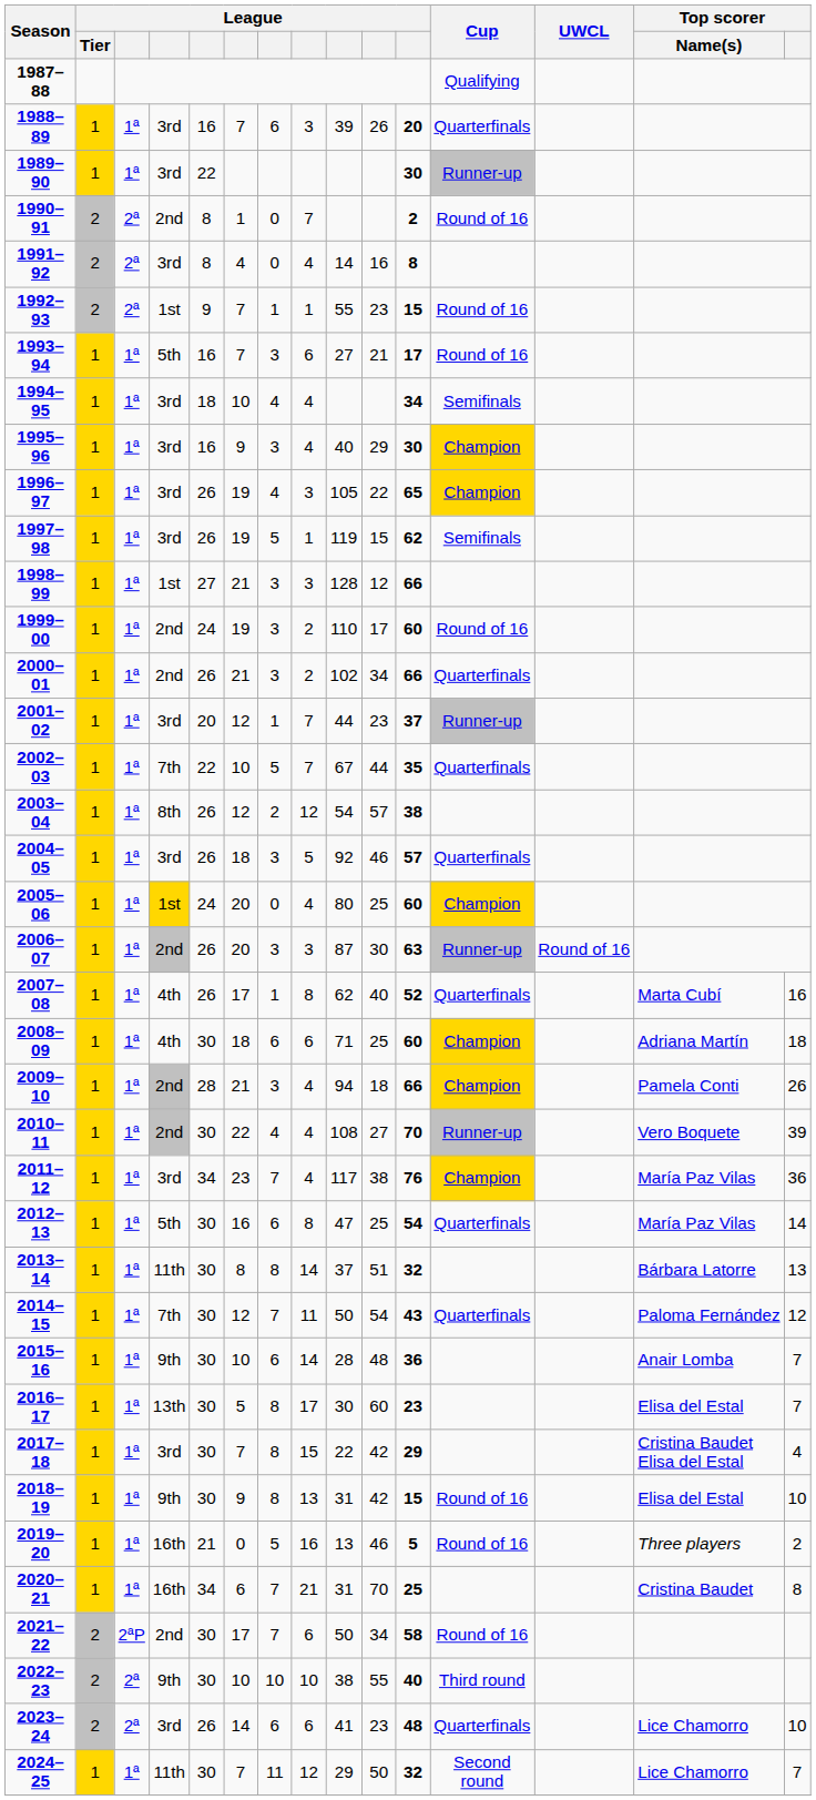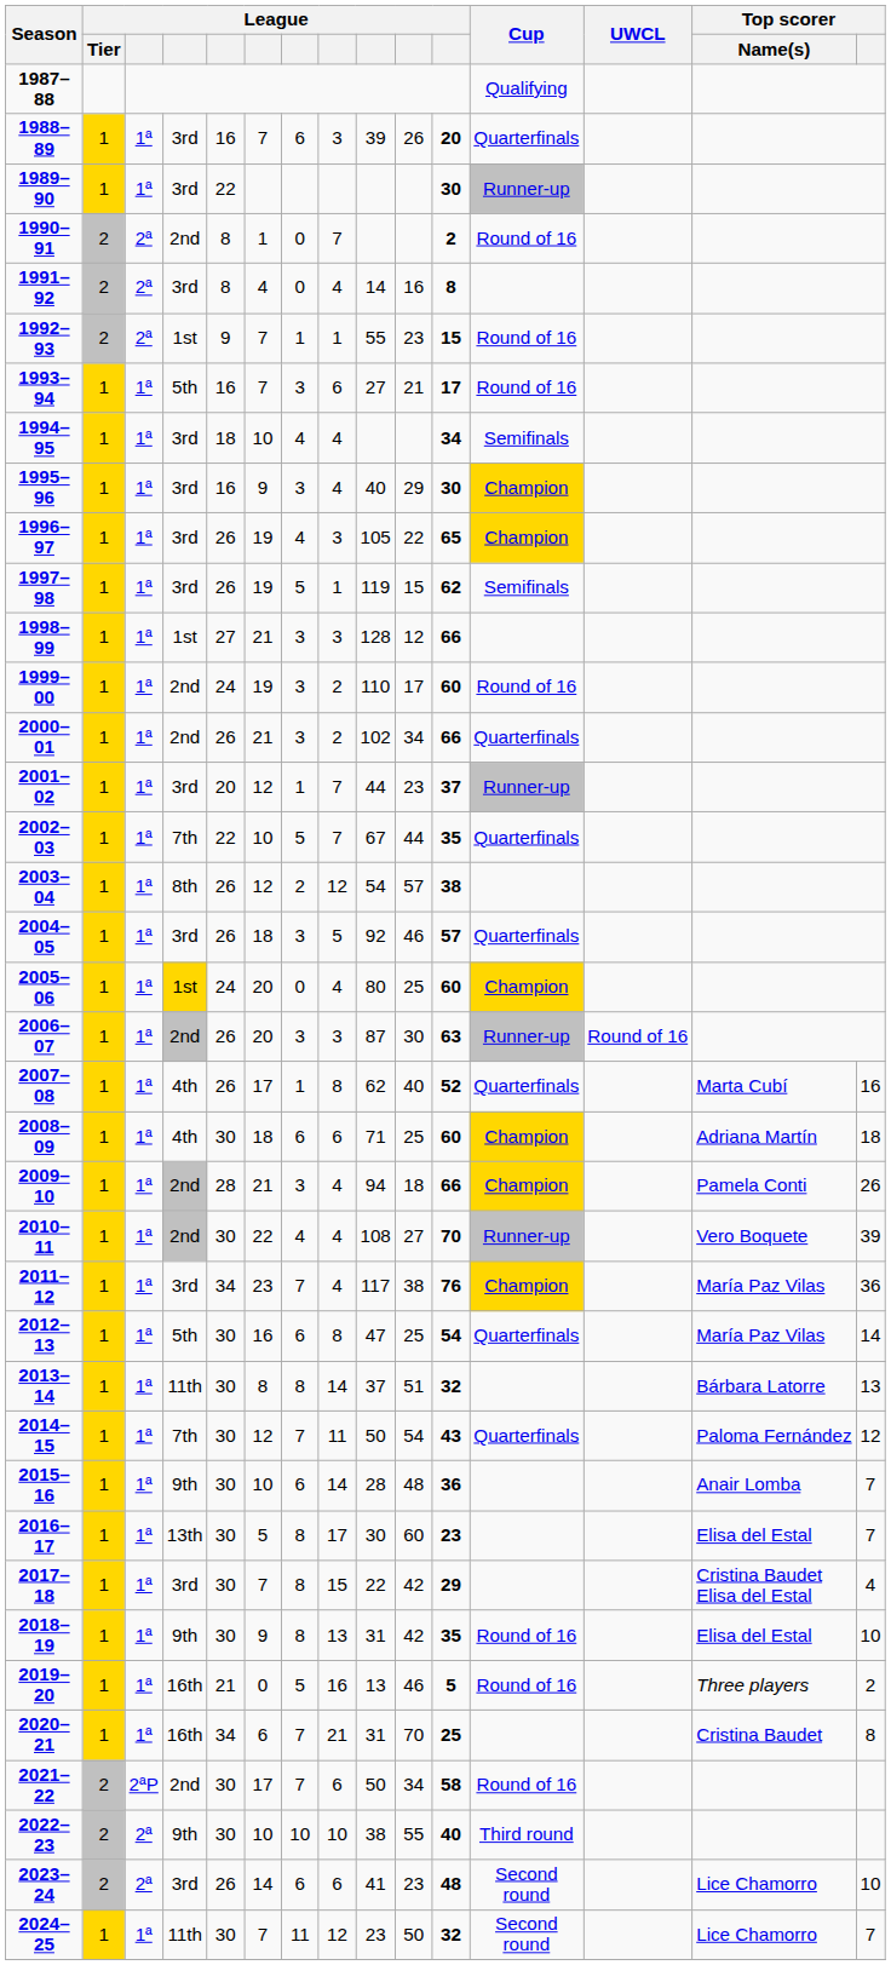 <table class="wikitable" style="text-align: center;">
 <tr>
 <th rowspan=2 width=60>Season</th>
 <th colspan="10">League</th>
 <th rowspan=2 width=40 align=center><a href='#'>Cup</a></th>
 <th rowspan=2><a href='#'>UWCL</a></th>
 <th colspan=2>Top scorer</th>
 </tr>
 <tr>
 <th>Tier</th>
 <th></th>
 <th></th>
 <th width=25></th>
 <th width=25></th>
 <th width=25></th>
 <th width=25></th>
 <th width=25></th>
 <th width=25></th>
 <th width=25></th>
 <th>Name(s)</th>
 <th></th>
 </tr>
 <tr>
 <td><strong>1987–88</strong></td>
 <td></td>
 <td colspan="9"></td>
 <td><a href='#'>Qualifying</a></td>
 <td></td>
 <td colspan="2"></td>
 </tr>
 <tr>
 <td><strong><a href='#'>1988–89</a></strong></td>
 <td bgcolor=gold>1</td>
 <td><a href='#'>1ª</a></td>
 <td>3rd</td>
 <td>16</td>
 <td>7</td>
 <td>6</td>
 <td>3</td>
 <td>39</td>
 <td>26</td>
 <td><strong>20</strong></td>
 <td><a href='#'>Quarterfinals</a></td>
 <td></td>
 <td colspan="2"></td>
 </tr>
 <tr>
 <td><strong><a href='#'>1989–90</a></strong></td>
 <td bgcolor=gold>1</td>
 <td><a href='#'>1ª</a></td>
 <td>3rd</td>
 <td>22</td>
 <td></td>
 <td></td>
 <td></td>
 <td></td>
 <td></td>
 <td><strong>30</strong></td>
 <td bgcolor=silver><a href='#'>Runner-up</a></td>
 <td></td>
 <td colspan="2"></td>
 </tr>
 <tr>
 <td><strong><a href='#'>1990–91</a></strong></td>
 <td bgcolor=silver>2</td>
 <td><a href='#'>2ª</a></td>
 <td>2nd</td>
 <td>8</td>
 <td>1</td>
 <td>0</td>
 <td>7</td>
 <td></td>
 <td></td>
 <td><strong>2</strong></td>
 <td><a href='#'>Round of 16</a></td>
 <td></td>
 <td colspan="2"></td>
 </tr>
 <tr>
 <td><strong><a href='#'>1991–92</a></strong></td>
 <td bgcolor=silver>2</td>
 <td><a href='#'>2ª</a></td>
 <td>3rd</td>
 <td>8</td>
 <td>4</td>
 <td>0</td>
 <td>4</td>
 <td>14</td>
 <td>16</td>
 <td><strong>8</strong></td>
 <td></td>
 <td></td>
 <td colspan="2"></td>
 </tr>
 <tr>
 <td><strong><a href='#'>1992–93</a></strong></td>
 <td bgcolor=silver>2</td>
 <td><a href='#'>2ª</a></td>
 <td>1st</td>
 <td>9</td>
 <td>7</td>
 <td>1</td>
 <td>1</td>
 <td>55</td>
 <td>23</td>
 <td><strong>15</strong></td>
 <td><a href='#'>Round of 16</a></td>
 <td></td>
 <td colspan="2"></td>
 </tr>
 <tr>
 <td><strong><a href='#'>1993–94</a></strong></td>
 <td bgcolor=gold>1</td>
 <td><a href='#'>1ª</a></td>
 <td>5th</td>
 <td>16</td>
 <td>7</td>
 <td>3</td>
 <td>6</td>
 <td>27</td>
 <td>21</td>
 <td><strong>17</strong></td>
 <td><a href='#'>Round of 16</a></td>
 <td></td>
 <td colspan="2"></td>
 </tr>
 <tr>
 <td><strong><a href='#'>1994–95</a></strong></td>
 <td bgcolor=gold>1</td>
 <td><a href='#'>1ª</a></td>
 <td>3rd</td>
 <td>18</td>
 <td>10</td>
 <td>4</td>
 <td>4</td>
 <td></td>
 <td></td>
 <td><strong>34</strong></td>
 <td><a href='#'>Semifinals</a></td>
 <td></td>
 <td colspan="2"></td>
 </tr>
 <tr>
 <td><strong><a href='#'>1995–96</a></strong></td>
 <td bgcolor=gold>1</td>
 <td><a href='#'>1ª</a></td>
 <td>3rd</td>
 <td>16</td>
 <td>9</td>
 <td>3</td>
 <td>4</td>
 <td>40</td>
 <td>29</td>
 <td><strong>30</strong></td>
 <td bgcolor="gold"><a href='#'>Champion</a></td>
 <td></td>
 <td colspan="2"></td>
 </tr>
 <tr>
 <td><strong><a href='#'>1996–97</a></strong></td>
 <td bgcolor=gold>1</td>
 <td><a href='#'>1ª</a></td>
 <td>3rd</td>
 <td>26</td>
 <td>19</td>
 <td>4</td>
 <td>3</td>
 <td>105</td>
 <td>22</td>
 <td><strong>65</strong></td>
 <td bgcolor="gold"><a href='#'>Champion</a></td>
 <td></td>
 <td colspan="2"></td>
 </tr>
 <tr>
 <td><strong><a href='#'>1997–98</a></strong></td>
 <td bgcolor=gold>1</td>
 <td><a href='#'>1ª</a></td>
 <td>3rd</td>
 <td>26</td>
 <td>19</td>
 <td>5</td>
 <td>1</td>
 <td>119</td>
 <td>15</td>
 <td><strong>62</strong></td>
 <td><a href='#'>Semifinals</a></td>
 <td></td>
 <td colspan="2"></td>
 </tr>
 <tr>
 <td><strong><a href='#'>1998–99</a></strong></td>
 <td bgcolor=gold>1</td>
 <td><a href='#'>1ª</a></td>
 <td>1st</td>
 <td>27</td>
 <td>21</td>
 <td>3</td>
 <td>3</td>
 <td>128</td>
 <td>12</td>
 <td><strong>66</strong></td>
 <td></td>
 <td></td>
 <td colspan="2"></td>
 </tr>
 <tr>
 <td><strong><a href='#'>1999–00</a></strong></td>
 <td bgcolor=gold>1</td>
 <td><a href='#'>1ª</a></td>
 <td>2nd</td>
 <td>24</td>
 <td>19</td>
 <td>3</td>
 <td>2</td>
 <td>110</td>
 <td>17</td>
 <td><strong>60</strong></td>
 <td><a href='#'>Round of 16</a></td>
 <td></td>
 <td colspan="2"></td>
 </tr>
 <tr>
 <td><strong><a href='#'>2000–01</a></strong></td>
 <td bgcolor=gold>1</td>
 <td><a href='#'>1ª</a></td>
 <td>2nd</td>
 <td>26</td>
 <td>21</td>
 <td>3</td>
 <td>2</td>
 <td>102</td>
 <td>34</td>
 <td><strong>66</strong></td>
 <td><a href='#'>Quarterfinals</a></td>
 <td></td>
 <td colspan="2"></td>
 </tr>
 <tr>
 <td><strong><a href='#'>2001–02</a></strong></td>
 <td bgcolor=gold>1</td>
 <td><a href='#'>1ª</a></td>
 <td>3rd</td>
 <td>20</td>
 <td>12</td>
 <td>1</td>
 <td>7</td>
 <td>44</td>
 <td>23</td>
 <td><strong>37</strong></td>
 <td bgcolor=silver><a href='#'>Runner-up</a></td>
 <td></td>
 <td colspan="2"></td>
 </tr>
 <tr>
 <td><strong><a href='#'>2002–03</a></strong></td>
 <td bgcolor=gold>1</td>
 <td><a href='#'>1ª</a></td>
 <td>7th</td>
 <td>22</td>
 <td>10</td>
 <td>5</td>
 <td>7</td>
 <td>67</td>
 <td>44</td>
 <td><strong>35</strong></td>
 <td><a href='#'>Quarterfinals</a></td>
 <td></td>
 <td colspan="2"></td>
 </tr>
 <tr>
 <td><strong><a href='#'>2003–04</a></strong></td>
 <td bgcolor=gold>1</td>
 <td><a href='#'>1ª</a></td>
 <td>8th</td>
 <td>26</td>
 <td>12</td>
 <td>2</td>
 <td>12</td>
 <td>54</td>
 <td>57</td>
 <td><strong>38</strong></td>
 <td></td>
 <td></td>
 <td colspan="2"></td>
 </tr>
 <tr>
 <td><strong><a href='#'>2004–05</a></strong></td>
 <td bgcolor=gold>1</td>
 <td><a href='#'>1ª</a></td>
 <td>3rd</td>
 <td>26</td>
 <td>18</td>
 <td>3</td>
 <td>5</td>
 <td>92</td>
 <td>46</td>
 <td><strong>57</strong></td>
 <td><a href='#'>Quarterfinals</a></td>
 <td></td>
 <td colspan="2"></td>
 </tr>
 <tr>
 <td><strong><a href='#'>2005–06</a></strong></td>
 <td bgcolor=gold>1</td>
 <td><a href='#'>1ª</a></td>
 <td bgcolor="gold">1st</td>
 <td>24</td>
 <td>20</td>
 <td>0</td>
 <td>4</td>
 <td>80</td>
 <td>25</td>
 <td><strong>60</strong></td>
 <td bgcolor="gold"><a href='#'>Champion</a></td>
 <td></td>
 <td colspan="2"></td>
 </tr>
 <tr>
 <td><strong><a href='#'>2006–07</a></strong></td>
 <td bgcolor=gold>1</td>
 <td><a href='#'>1ª</a></td>
 <td bgcolor=silver>2nd</td>
 <td>26</td>
 <td>20</td>
 <td>3</td>
 <td>3</td>
 <td>87</td>
 <td>30</td>
 <td><strong>63</strong></td>
 <td bgcolor=silver><a href='#'>Runner-up</a></td>
 <td><a href='#'>Round of 16</a></td>
 <td colspan="2"></td>
 </tr>
 <tr>
 <td><strong><a href='#'>2007–08</a></strong></td>
 <td bgcolor=gold>1</td>
 <td><a href='#'>1ª</a></td>
 <td>4th</td>
 <td>26</td>
 <td>17</td>
 <td>1</td>
 <td>8</td>
 <td>62</td>
 <td>40</td>
 <td><strong>52</strong></td>
 <td><a href='#'>Quarterfinals</a></td>
 <td></td>
 <td align=left> <a href='#'>Marta Cubí</a></td>
 <td>16</td>
 </tr>
 <tr>
 <td><strong><a href='#'>2008–09</a></strong></td>
 <td bgcolor=gold>1</td>
 <td><a href='#'>1ª</a></td>
 <td>4th</td>
 <td>30</td>
 <td>18</td>
 <td>6</td>
 <td>6</td>
 <td>71</td>
 <td>25</td>
 <td><strong>60</strong></td>
 <td bgcolor="gold"><a href='#'>Champion</a></td>
 <td></td>
 <td align=left> <a href='#'>Adriana Martín</a></td>
 <td>18</td>
 </tr>
 <tr>
 <td><strong><a href='#'>2009–10</a></strong></td>
 <td bgcolor=gold>1</td>
 <td><a href='#'>1ª</a></td>
 <td bgcolor=silver>2nd</td>
 <td>28</td>
 <td>21</td>
 <td>3</td>
 <td>4</td>
 <td>94</td>
 <td>18</td>
 <td><strong>66</strong></td>
 <td bgcolor="gold"><a href='#'>Champion</a></td>
 <td></td>
 <td align=left> <a href='#'>Pamela Conti</a></td>
 <td>26</td>
 </tr>
 <tr>
 <td><strong><a href='#'>2010–11</a></strong></td>
 <td bgcolor=gold>1</td>
 <td><a href='#'>1ª</a></td>
 <td bgcolor=silver>2nd</td>
 <td>30</td>
 <td>22</td>
 <td>4</td>
 <td>4</td>
 <td>108</td>
 <td>27</td>
 <td><strong>70</strong></td>
 <td bgcolor=silver><a href='#'>Runner-up</a></td>
 <td></td>
 <td align=left> <a href='#'>Vero Boquete</a></td>
 <td>39</td>
 </tr>
 <tr>
 <td><strong><a href='#'>2011–12</a></strong></td>
 <td bgcolor=gold>1</td>
 <td><a href='#'>1ª</a></td>
 <td>3rd</td>
 <td>34</td>
 <td>23</td>
 <td>7</td>
 <td>4</td>
 <td>117</td>
 <td>38</td>
 <td><strong>76</strong></td>
 <td bgcolor="gold"><a href='#'>Champion</a></td>
 <td></td>
 <td align=left> <a href='#'>María Paz Vilas</a></td>
 <td>36</td>
 </tr>
 <tr>
 <td><strong><a href='#'>2012–13</a></strong></td>
 <td bgcolor=gold>1</td>
 <td><a href='#'>1ª</a></td>
 <td>5th</td>
 <td>30</td>
 <td>16</td>
 <td>6</td>
 <td>8</td>
 <td>47</td>
 <td>25</td>
 <td><strong>54</strong></td>
 <td><a href='#'>Quarterfinals</a></td>
 <td></td>
 <td align=left> <a href='#'>María Paz Vilas</a></td>
 <td>14</td>
 </tr>
 <tr>
 <td><strong><a href='#'>2013–14</a></strong></td>
 <td bgcolor=gold>1</td>
 <td><a href='#'>1ª</a></td>
 <td>11th</td>
 <td>30</td>
 <td>8</td>
 <td>8</td>
 <td>14</td>
 <td>37</td>
 <td>51</td>
 <td><strong>32</strong></td>
 <td></td>
 <td></td>
 <td align=left> <a href='#'>Bárbara Latorre</a></td>
 <td>13</td>
 </tr>
 <tr>
 <td><strong><a href='#'>2014–15</a></strong></td>
 <td bgcolor=gold>1</td>
 <td><a href='#'>1ª</a></td>
 <td>7th</td>
 <td>30</td>
 <td>12</td>
 <td>7</td>
 <td>11</td>
 <td>50</td>
 <td>54</td>
 <td><strong>43</strong></td>
 <td><a href='#'>Quarterfinals</a></td>
 <td></td>
 <td align=left> <a href='#'>Paloma Fernández</a></td>
 <td>12</td>
 </tr>
 <tr>
 <td><strong><a href='#'>2015–16</a></strong></td>
 <td bgcolor=gold>1</td>
 <td><a href='#'>1ª</a></td>
 <td>9th</td>
 <td>30</td>
 <td>10</td>
 <td>6</td>
 <td>14</td>
 <td>28</td>
 <td>48</td>
 <td><strong>36</strong></td>
 <td></td>
 <td></td>
 <td align=left> <a href='#'>Anair Lomba</a></td>
 <td>7</td>
 </tr>
 <tr>
 <td><strong><a href='#'>2016–17</a></strong></td>
 <td bgcolor=gold>1</td>
 <td><a href='#'>1ª</a></td>
 <td>13th</td>
 <td>30</td>
 <td>5</td>
 <td>8</td>
 <td>17</td>
 <td>30</td>
 <td>60</td>
 <td><strong>23</strong></td>
 <td></td>
 <td></td>
 <td align=left> <a href='#'>Elisa del Estal</a></td>
 <td>7</td>
 </tr>
 <tr>
 <td><strong><a href='#'>2017–18</a></strong></td>
 <td bgcolor=gold>1</td>
 <td><a href='#'>1ª</a></td>
 <td>3rd</td>
 <td>30</td>
 <td>7</td>
 <td>8</td>
 <td>15</td>
 <td>22</td>
 <td>42</td>
 <td><strong>29</strong></td>
 <td></td>
 <td></td>
 <td align=left> <a href='#'>Cristina Baudet</a><br> <a href='#'>Elisa del Estal</a></td>
 <td>4</td>
 </tr>
 <tr>
 <td><strong><a href='#'>2018–19</a></strong></td>
 <td bgcolor=gold>1</td>
 <td><a href='#'>1ª</a></td>
 <td>9th</td>
 <td>30</td>
 <td>9</td>
 <td>8</td>
 <td>13</td>
 <td>31</td>
 <td>42</td>
-<td><strong>15</strong></td>
+<td><strong>35</strong></td>
 <td><a href='#'>Round of 16</a></td>
 <td></td>
 <td align=left> <a href='#'>Elisa del Estal</a></td>
 <td>10</td>
 </tr>
 <tr>
 <td><strong><a href='#'>2019–20</a></strong></td>
 <td bgcolor=gold>1</td>
 <td><a href='#'>1ª</a></td>
 <td>16th</td>
 <td>21</td>
 <td>0</td>
 <td>5</td>
 <td>16</td>
 <td>13</td>
 <td>46</td>
 <td><strong>5</strong></td>
 <td><a href='#'>Round of 16</a></td>
 <td></td>
 <td align=left><em>Three players</em></td>
 <td>2</td>
 </tr>
 <tr>
 <td><strong><a href='#'>2020–21</a></strong></td>
 <td bgcolor=gold>1</td>
 <td><a href='#'>1ª</a></td>
 <td>16th</td>
 <td>34</td>
 <td>6</td>
 <td>7</td>
 <td>21</td>
 <td>31</td>
 <td>70</td>
 <td><strong>25</strong></td>
 <td></td>
 <td></td>
 <td align=left> <a href='#'>Cristina Baudet</a></td>
 <td>8</td>
 </tr>
 <tr>
 <td><strong><a href='#'>2021–22</a></strong></td>
 <td bgcolor=silver>2</td>
 <td><a href='#'>2ªP</a></td>
 <td>2nd</td>
 <td>30</td>
 <td>17</td>
 <td>7</td>
 <td>6</td>
 <td>50</td>
 <td>34</td>
 <td><strong>58</strong></td>
 <td><a href='#'>Round of 16</a></td>
 <td></td>
 <td align=left></td>
 <td></td>
 </tr>
 <tr>
 <td><strong><a href='#'>2022–23</a></strong></td>
 <td bgcolor=silver>2</td>
 <td><a href='#'>2ª</a></td>
 <td>9th</td>
 <td>30</td>
 <td>10</td>
 <td>10</td>
 <td>10</td>
 <td>38</td>
 <td>55</td>
 <td><strong>40</strong></td>
 <td><a href='#'>Third round</a></td>
 <td></td>
 <td align=left></td>
 <td></td>
 </tr>
 <tr>
 <td><strong><a href='#'>2023–24</a></strong></td>
 <td bgcolor=silver>2</td>
 <td><a href='#'>2ª</a></td>
 <td>3rd</td>
 <td>26</td>
 <td>14</td>
 <td>6</td>
 <td>6</td>
 <td>41</td>
 <td>23</td>
 <td><strong>48</strong></td>
-<td><a href='#'>Quarterfinals</a></td>
+<td><a href='#'>Second round</a></td>
 <td></td>
 <td align=left> <a href='#'>Lice Chamorro</a></td>
 <td>10</td>
 </tr>
 <tr>
 <td><strong><a href='#'>2024–25</a></strong></td>
 <td bgcolor=gold>1</td>
 <td><a href='#'>1ª</a></td>
 <td>11th</td>
 <td>30</td>
 <td>7</td>
 <td>11</td>
 <td>12</td>
-<td>29</td>
+<td>23</td>
 <td>50</td>
 <td><strong>32</strong></td>
 <td><a href='#'>Second round</a></td>
 <td></td>
 <td align=left> <a href='#'>Lice Chamorro</a></td>
 <td>7</td>
 </tr>
 <tr>
 </tr>
 </table>
